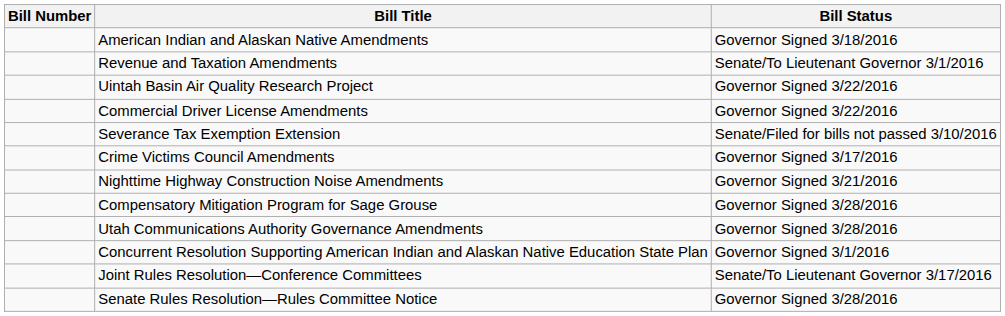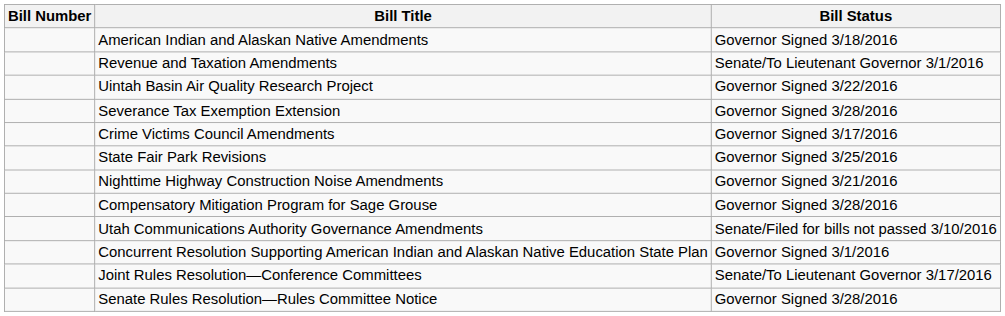 <table class="wikitable">
 <tr>
 <th>Bill Number</th>
 <th>Bill Title</th>
 <th>Bill Status</th>
 </tr>
 <tr>
 <td></td>
 <td>American Indian and Alaskan Native Amendments</td>
 <td>Governor Signed 3/18/2016</td>
 </tr>
 <tr>
 <td></td>
 <td>Revenue and Taxation Amendments</td>
 <td>Senate/To Lieutenant Governor 3/1/2016</td>
 </tr>
 <tr>
 <td></td>
 <td>Uintah Basin Air Quality Research Project</td>
 <td>Governor Signed 3/22/2016</td>
 </tr>
 <tr>
 <td></td>
-<td>Commercial Driver License Amendments</td>
-<td>Governor Signed 3/22/2016</td>
-</tr>
-<tr>
-<td></td>
 <td>Severance Tax Exemption Extension</td>
-<td>Senate/Filed for bills not passed 3/10/2016</td>
+<td>Governor Signed 3/28/2016</td>
 </tr>
 <tr>
 <td></td>
 <td>Crime Victims Council Amendments</td>
 <td>Governor Signed 3/17/2016</td>
+</tr>
+<tr>
+<td></td>
+<td>State Fair Park Revisions</td>
+<td>Governor Signed 3/25/2016</td>
 </tr>
 <tr>
 <td></td>
 <td>Nighttime Highway Construction Noise Amendments</td>
 <td>Governor Signed 3/21/2016</td>
 </tr>
 <tr>
 <td></td>
 <td>Compensatory Mitigation Program for Sage Grouse</td>
 <td>Governor Signed 3/28/2016</td>
 </tr>
 <tr>
 <td></td>
 <td>Utah Communications Authority Governance Amendments</td>
-<td>Governor Signed 3/28/2016</td>
+<td>Senate/Filed for bills not passed 3/10/2016</td>
 </tr>
 <tr>
 <td></td>
 <td>Concurrent Resolution Supporting American Indian and Alaskan Native Education State Plan</td>
 <td>Governor Signed 3/1/2016</td>
 </tr>
 <tr>
 <td></td>
 <td>Joint Rules Resolution—Conference Committees</td>
 <td>Senate/To Lieutenant Governor 3/17/2016</td>
 </tr>
 <tr>
 <td></td>
 <td>Senate Rules Resolution—Rules Committee Notice</td>
 <td>Governor Signed 3/28/2016</td>
 </tr>
 </table>
